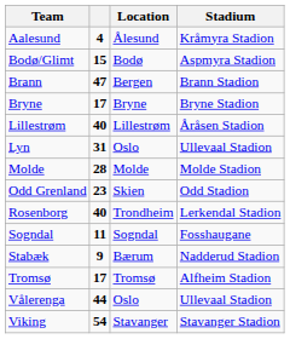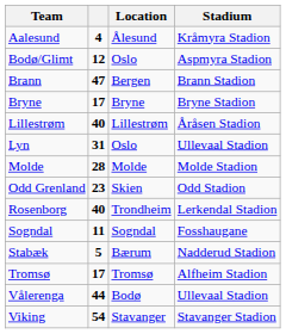 <table class="wikitable sortable" border="1">
 <tr>
 <th>Team</th>
 <th></th>
 <th>Location</th>
 <th>Stadium</th>
 </tr>
 <tr>
 <td><a href='#'>Aalesund</a></td>
 <td align="center"><strong>4</strong></td>
 <td><a href='#'>Ålesund</a></td>
 <td><a href='#'>Kråmyra Stadion</a></td>
 </tr>
 <tr>
 <td><a href='#'>Bodø/Glimt</a></td>
-<td align="center"><strong>15</strong></td>
-<td><a href='#'>Bodø</a></td>
+<td align="center"><strong>12</strong></td>
+<td><a href='#'>Oslo</a></td>
 <td><a href='#'>Aspmyra Stadion</a></td>
 </tr>
 <tr>
 <td><a href='#'>Brann</a></td>
 <td align="center"><strong>47</strong></td>
 <td><a href='#'>Bergen</a></td>
 <td><a href='#'>Brann Stadion</a></td>
 </tr>
 <tr>
 <td><a href='#'>Bryne</a></td>
 <td align="center"><strong>17</strong></td>
 <td><a href='#'>Bryne</a></td>
 <td><a href='#'>Bryne Stadion</a></td>
 </tr>
 <tr>
 <td><a href='#'>Lillestrøm</a></td>
 <td align="center"><strong>40</strong></td>
 <td><a href='#'>Lillestrøm</a></td>
 <td><a href='#'>Åråsen Stadion</a></td>
 </tr>
 <tr>
 <td><a href='#'>Lyn</a></td>
 <td align="center"><strong>31</strong></td>
 <td><a href='#'>Oslo</a></td>
 <td><a href='#'>Ullevaal Stadion</a></td>
 </tr>
 <tr>
 <td><a href='#'>Molde</a></td>
 <td align="center"><strong>28</strong></td>
 <td><a href='#'>Molde</a></td>
 <td><a href='#'>Molde Stadion</a></td>
 </tr>
 <tr>
 <td><a href='#'>Odd Grenland</a></td>
 <td align="center"><strong>23</strong></td>
 <td><a href='#'>Skien</a></td>
 <td><a href='#'>Odd Stadion</a></td>
 </tr>
 <tr>
 <td><a href='#'>Rosenborg</a></td>
 <td align="center"><strong>40</strong></td>
 <td><a href='#'>Trondheim</a></td>
 <td><a href='#'>Lerkendal Stadion</a></td>
 </tr>
 <tr>
 <td><a href='#'>Sogndal</a></td>
 <td align="center"><strong>11</strong></td>
 <td><a href='#'>Sogndal</a></td>
 <td><a href='#'>Fosshaugane</a></td>
 </tr>
 <tr>
 <td><a href='#'>Stabæk</a></td>
-<td align="center"><strong>9</strong></td>
+<td align="center"><strong>5</strong></td>
 <td><a href='#'>Bærum</a></td>
 <td><a href='#'>Nadderud Stadion</a></td>
 </tr>
 <tr>
 <td><a href='#'>Tromsø</a></td>
 <td align="center"><strong>17</strong></td>
 <td><a href='#'>Tromsø</a></td>
 <td><a href='#'>Alfheim Stadion</a></td>
 </tr>
 <tr>
 <td><a href='#'>Vålerenga</a></td>
 <td align="center"><strong>44</strong></td>
-<td><a href='#'>Oslo</a></td>
+<td><a href='#'>Bodø</a></td>
 <td><a href='#'>Ullevaal Stadion</a></td>
 </tr>
 <tr>
 <td><a href='#'>Viking</a></td>
 <td align="center"><strong>54</strong></td>
 <td><a href='#'>Stavanger</a></td>
 <td><a href='#'>Stavanger Stadion</a></td>
 </tr>
 </table>
